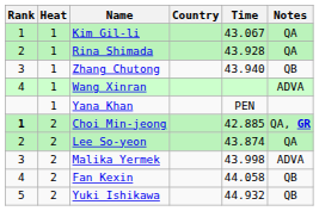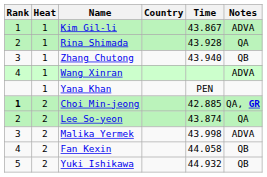 <table class="wikitable sortable" style="text-align:center">
 <tr>
 <th>Rank</th>
 <th>Heat</th>
 <th>Name</th>
 <th>Country</th>
 <th>Time</th>
 <th>Notes</th>
 </tr>
 <tr bgcolor=bbf3bb>
 <td>1</td>
 <td>1</td>
 <td align=left><a href='#'>Kim Gil-li</a></td>
 <td align=left></td>
-<td>43.067</td>
-<td>QA</td>
+<td>43.867</td>
+<td>ADVA</td>
 </tr>
 <tr bgcolor=bbf3bb>
 <td>2</td>
 <td>1</td>
 <td align=left><a href='#'>Rina Shimada</a></td>
 <td align=left></td>
 <td>43.928</td>
 <td>QA</td>
 </tr>
 <tr>
 <td>3</td>
 <td>1</td>
 <td align=left><a href='#'>Zhang Chutong</a></td>
 <td align=left></td>
 <td>43.940</td>
 <td>QB</td>
 </tr>
 <tr bgcolor=ccffcc>
 <td>4</td>
 <td>1</td>
 <td align=left><a href='#'>Wang Xinran</a></td>
 <td align=left></td>
 <td></td>
 <td>ADVA</td>
 </tr>
 <tr>
 <td></td>
 <td>1</td>
 <td align=left><a href='#'>Yana Khan</a></td>
 <td align=left></td>
 <td>PEN</td>
 <td></td>
 </tr>
 <tr bgcolor=bbf3bb>
 <td><strong>1</strong></td>
 <td>2</td>
 <td align=left><a href='#'>Choi Min-jeong</a></td>
 <td align=left></td>
 <td>42.885</td>
 <td>QA, <strong><a href='#'>GR</a></strong></td>
 </tr>
 <tr bgcolor=bbf3bb>
 <td>2</td>
 <td>2</td>
 <td align=left><a href='#'>Lee So-yeon</a></td>
 <td align=left></td>
 <td>43.874</td>
 <td>QA</td>
 </tr>
 <tr>
 <td>3</td>
 <td>2</td>
 <td align=left><a href='#'>Malika Yermek</a></td>
 <td align=left></td>
 <td>43.998</td>
 <td>ADVA</td>
 </tr>
 <tr>
 <td>4</td>
 <td>2</td>
 <td align=left><a href='#'>Fan Kexin</a></td>
 <td align=left></td>
 <td>44.058</td>
 <td>QB</td>
 </tr>
 <tr>
 <td>5</td>
 <td>2</td>
 <td align=left><a href='#'>Yuki Ishikawa</a></td>
 <td align=left></td>
 <td>44.932</td>
 <td>QB</td>
 </tr>
 </table>
